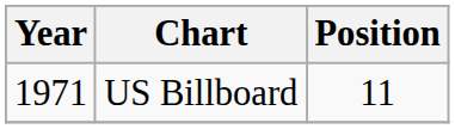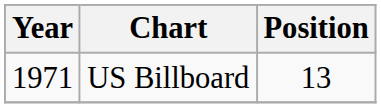 <table class="wikitable">
 <tr>
 <th>Year</th>
 <th>Chart</th>
 <th>Position</th>
 </tr>
 <tr>
 <td>1971</td>
 <td>US Billboard</td>
-<td align="center">11</td>
+<td align="center">13</td>
 </tr>
 <tr>
 </tr>
 </table>
